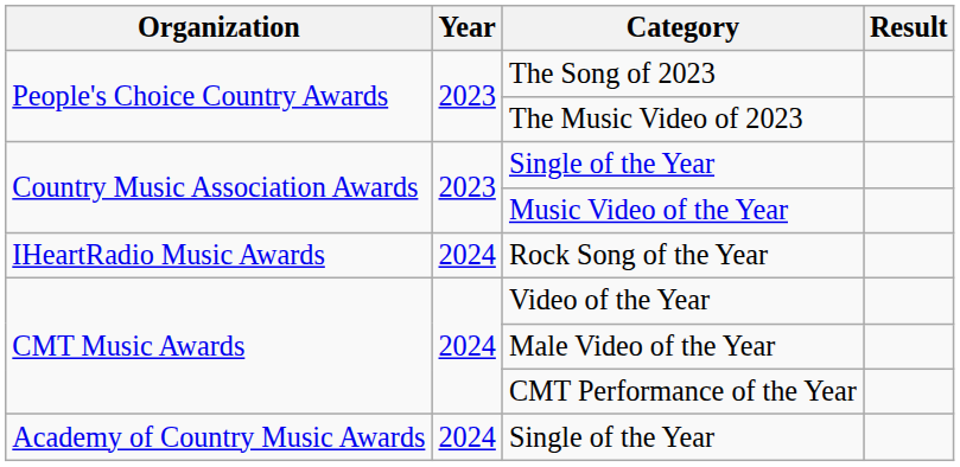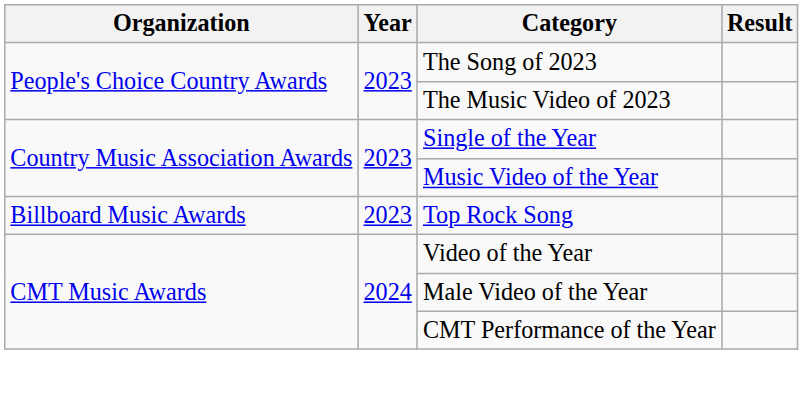 <table class="wikitable sortable plainrowheaders" style="border:none; margin:0;">
 <tr>
 <th scope="col">Organization</th>
 <th scope="col">Year</th>
 <th scope="col">Category</th>
 <th scope="col">Result</th>
 </tr>
 <tr>
 <td rowspan="2"><a href='#'>People's Choice Country Awards</a></td>
 <td rowspan="2"><a href='#'>2023</a></td>
 <td>The Song of 2023</td>
 <td></td>
 </tr>
 <tr>
 <td>The Music Video of 2023</td>
 <td></td>
 </tr>
 <tr>
 <td rowspan="2"><a href='#'>Country Music Association Awards</a></td>
 <td rowspan="2"><a href='#'>2023</a></td>
 <td><a href='#'>Single of the Year</a></td>
 <td></td>
 </tr>
 <tr>
 <td><a href='#'>Music Video of the Year</a></td>
 <td></td>
 </tr>
 <tr>
-<td><a href='#'>IHeartRadio Music Awards</a></td>
-<td><a href='#'>2024</a></td>
-<td>Rock Song of the Year</td>
+<td><a href='#'>Billboard Music Awards</a></td>
+<td><a href='#'>2023</a></td>
+<td><a href='#'>Top Rock Song</a></td>
 <td></td>
 </tr>
 <tr>
 <td rowspan="3"><a href='#'>CMT Music Awards</a></td>
 <td rowspan="3"><a href='#'>2024</a></td>
 <td>Video of the Year</td>
 <td></td>
 </tr>
 <tr>
 <td>Male Video of the Year</td>
 <td></td>
 </tr>
 <tr>
 <td>CMT Performance of the Year</td>
 <td></td>
 </tr>
-<tr>
-<td><a href='#'>Academy of Country Music Awards</a></td>
-<td><a href='#'>2024</a></td>
-<td>Single of the Year</td>
-<td></td>
-</tr>
 </table>
